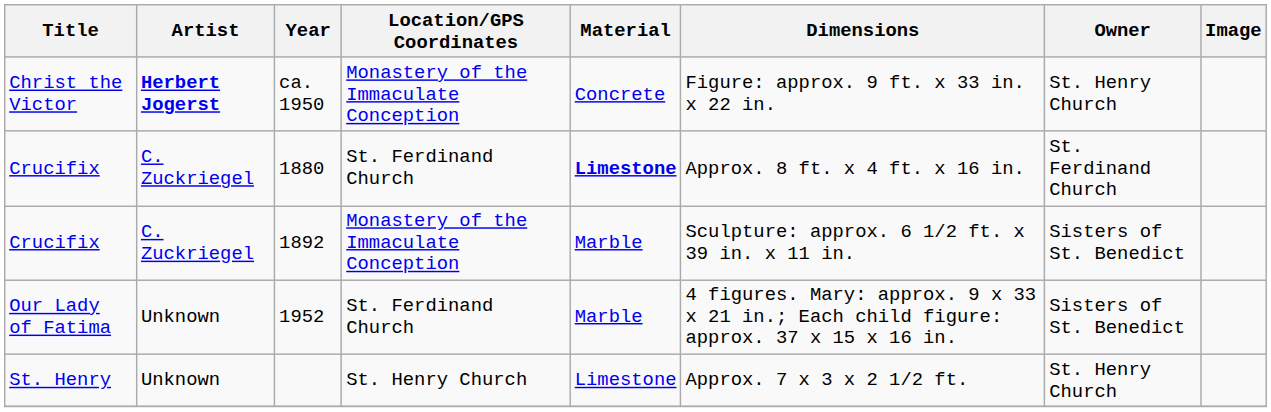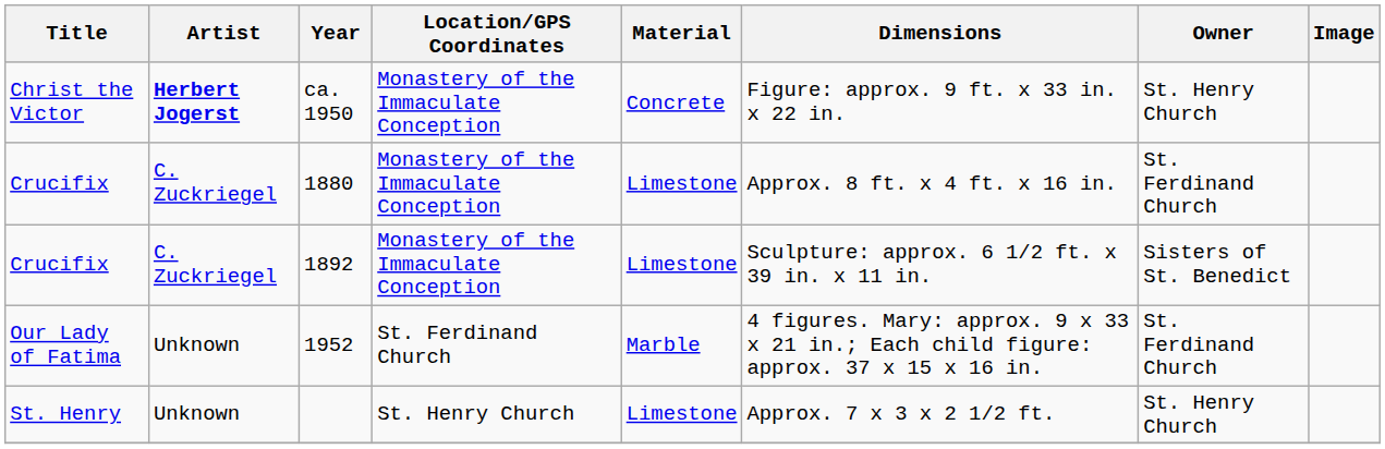 <table class="wikitable sortable">
 <tr>
 <th>Title</th>
 <th>Artist</th>
 <th>Year</th>
 <th>Location/GPS Coordinates</th>
 <th>Material</th>
 <th>Dimensions</th>
 <th>Owner</th>
 <th>Image</th>
 </tr>
 <tr>
 <td><a href='#'>Christ the Victor</a></td>
 <td><strong><a href='#'>Herbert Jogerst</a></strong></td>
 <td>ca. 1950</td>
 <td><a href='#'>Monastery of the Immaculate Conception</a></td>
 <td><a href='#'>Concrete</a></td>
 <td>Figure: approx. 9 ft. x 33 in. x 22 in.</td>
 <td>St. Henry Church</td>
 <td></td>
 </tr>
 <tr>
 <td><a href='#'>Crucifix</a></td>
 <td><a href='#'>C. Zuckriegel</a></td>
 <td>1880</td>
-<td>St. Ferdinand Church</td>
-<td><strong><a href='#'>Limestone</a></strong></td>
+<td><a href='#'>Monastery of the Immaculate Conception</a></td>
+<td><a href='#'>Limestone</a></td>
 <td>Approx. 8 ft. x 4 ft. x 16 in.</td>
 <td>St. Ferdinand Church</td>
 <td></td>
 </tr>
 <tr>
 <td><a href='#'>Crucifix</a></td>
 <td><a href='#'>C. Zuckriegel</a></td>
 <td>1892</td>
 <td><a href='#'>Monastery of the Immaculate Conception</a></td>
-<td><a href='#'>Marble</a></td>
+<td><a href='#'>Limestone</a></td>
 <td>Sculpture: approx. 6 1/2 ft. x 39 in. x 11 in.</td>
 <td>Sisters of St. Benedict</td>
 <td></td>
 </tr>
 <tr>
 <td><a href='#'>Our Lady of Fatima</a></td>
 <td>Unknown</td>
 <td>1952</td>
 <td>St. Ferdinand Church</td>
 <td><a href='#'>Marble</a></td>
 <td>4 figures. Mary: approx. 9 x 33 x 21 in.; Each child figure: approx. 37 x 15 x 16 in.</td>
-<td>Sisters of St. Benedict</td>
+<td>St. Ferdinand Church</td>
 <td></td>
 </tr>
 <tr>
 <td><a href='#'>St. Henry</a></td>
 <td>Unknown</td>
 <td></td>
 <td>St. Henry Church</td>
 <td><a href='#'>Limestone</a></td>
 <td>Approx. 7 x 3 x 2 1/2 ft.</td>
 <td>St. Henry Church</td>
 <td></td>
 </tr>
 <tr>
 </tr>
 </table>
